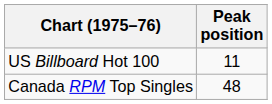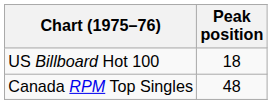 <table class="wikitable">
 <tr>
 <th align="left">Chart (1975–76)</th>
 <th align="center">Peak<br>position</th>
 </tr>
 <tr>
 <td>US <em>Billboard</em> Hot 100</td>
-<td align="center">11</td>
+<td align="center">18</td>
 </tr>
 <tr>
 <td>Canada <em><a href='#'>RPM</a></em> Top Singles</td>
 <td align="center">48</td>
 </tr>
 </table>
